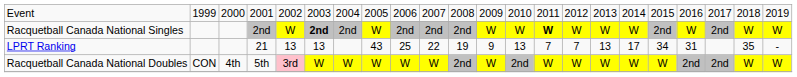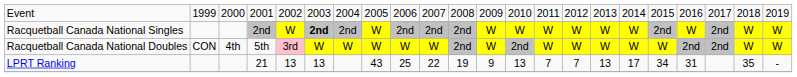 <table class="wikitable" style="font-size:90%;" align=center>
 <tr>
 <td>Event</td>
 <td>1999</td>
 <td>2000</td>
 <td>2001</td>
 <td>2002</td>
 <td>2003</td>
 <td>2004</td>
 <td>2005</td>
 <td>2006</td>
 <td>2007</td>
 <td>2008</td>
 <td>2009</td>
 <td>2010</td>
 <td>2011</td>
 <td>2012</td>
 <td>2013</td>
 <td>2014</td>
 <td>2015</td>
 <td>2016</td>
 <td>2017</td>
 <td>2018</td>
 <td>2019</td>
 </tr>
 <tr>
 <td align="left">Racquetball Canada National Singles</td>
 <td></td>
 <td></td>
 <td bgcolor=silver align=center>2nd</td>
 <td bgcolor=yellow align=center>W</td>
 <td bgcolor=silver align=center><strong>2nd</strong></td>
 <td bgcolor=silver align=center>2nd</td>
 <td bgcolor=yellow align=center>W</td>
 <td bgcolor=silver align=center>2nd</td>
 <td bgcolor=silver align=center>2nd</td>
 <td bgcolor=silver align=center>2nd</td>
 <td bgcolor=yellow align=center>W</td>
 <td bgcolor=yellow align=center>W</td>
-<td bgcolor=yellow align=center><strong>W</strong></td>
+<td bgcolor=yellow align=center>W</td>
 <td bgcolor=yellow align=center>W</td>
 <td bgcolor=yellow align=center>W</td>
 <td bgcolor=yellow align=center>W</td>
 <td bgcolor=silver align=center>2nd</td>
 <td bgcolor=yellow align=center>W</td>
+<td bgcolor=silver align=center>2nd</td>
+<td bgcolor=yellow align=center>W</td>
+<td bgcolor=yellow align=center>W</td>
+</tr>
+<tr>
+<td align="left">Racquetball Canada National Doubles</td>
+<td align=center>CON</td>
+<td align=center>4th</td>
+<td align=center>5th</td>
+<td bgcolor=pink align=center>3rd</td>
+<td bgcolor=yellow align=center>W</td>
+<td bgcolor=yellow align=center>W</td>
+<td bgcolor=yellow align=center>W</td>
+<td bgcolor=yellow align=center>W</td>
+<td bgcolor=yellow align=center>W</td>
+<td bgcolor=silver align=center>2nd</td>
+<td bgcolor=yellow align=center>W</td>
+<td bgcolor=silver align=center>2nd</td>
+<td bgcolor=yellow align=center>W</td>
+<td bgcolor=yellow align=center>W</td>
+<td bgcolor=yellow align=center>W</td>
+<td bgcolor=yellow align=center>W</td>
+<td bgcolor=yellow align=center>W</td>
+<td bgcolor=silver align=center>2nd</td>
 <td bgcolor=silver align=center>2nd</td>
 <td bgcolor=yellow align=center>W</td>
 <td bgcolor=yellow align=center>W</td>
 </tr>
 <tr>
 <td align="left"><a href='#'>LPRT Ranking</a></td>
 <td></td>
 <td></td>
 <td align=center>21</td>
 <td align=center>13</td>
 <td align=center>13</td>
 <td></td>
 <td align=center>43</td>
 <td align=center>25</td>
 <td align=center>22</td>
 <td align=center>19</td>
 <td align=center>9</td>
 <td align=center>13</td>
 <td align=center>7</td>
 <td align=center>7</td>
 <td align=center>13</td>
 <td align=center>17</td>
 <td align=center>34</td>
 <td align=center>31</td>
 <td></td>
 <td align=center>35</td>
 <td align=center>-</td>
 </tr>
 <tr>
-<td align="left">Racquetball Canada National Doubles</td>
-<td align=center>CON</td>
-<td align=center>4th</td>
-<td align=center>5th</td>
-<td bgcolor=pink align=center>3rd</td>
-<td bgcolor=yellow align=center>W</td>
-<td bgcolor=yellow align=center>W</td>
-<td bgcolor=yellow align=center>W</td>
-<td bgcolor=yellow align=center>W</td>
-<td bgcolor=yellow align=center>W</td>
-<td bgcolor=silver align=center>2nd</td>
-<td bgcolor=yellow align=center>W</td>
-<td bgcolor=silver align=center>2nd</td>
-<td bgcolor=yellow align=center>W</td>
-<td bgcolor=yellow align=center>W</td>
-<td bgcolor=yellow align=center>W</td>
-<td bgcolor=yellow align=center>W</td>
-<td bgcolor=yellow align=center>W</td>
-<td bgcolor=silver align=center>2nd</td>
-<td bgcolor=silver align=center>2nd</td>
-<td bgcolor=yellow align=center>W</td>
-<td bgcolor=yellow align=center>W</td>
-</tr>
-<tr>
 </tr>
 </table>
